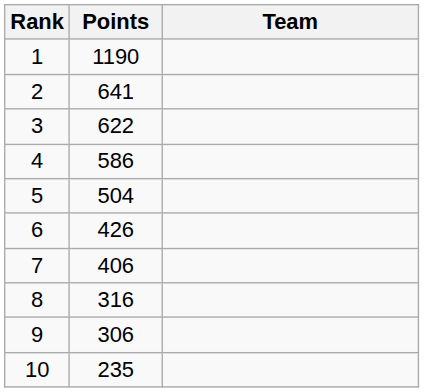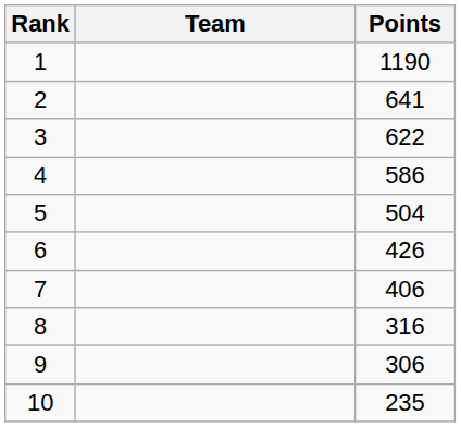 <table class="wikitable" style="text-align:center;">
 <tr>
 <th width=40>Rank</th>
+<th width=180>Team</th>
 <th width=60>Points</th>
-<th width=180>Team</th>
 </tr>
 <tr>
 <td>1</td>
+<td align=left></td>
 <td>1190</td>
-<td align=left></td>
 </tr>
 <tr>
 <td>2</td>
+<td align=left></td>
 <td>641</td>
-<td align=left></td>
 </tr>
 <tr>
 <td>3</td>
+<td align=left></td>
 <td>622</td>
-<td align=left></td>
 </tr>
 <tr>
 <td>4</td>
+<td align=left></td>
 <td>586</td>
-<td align=left></td>
 </tr>
 <tr>
 <td>5</td>
+<td align=left></td>
 <td>504</td>
-<td align=left></td>
 </tr>
 <tr>
 <td>6</td>
+<td align=left></td>
 <td>426</td>
-<td align=left></td>
 </tr>
 <tr>
 <td>7</td>
+<td align=left></td>
 <td>406</td>
-<td align=left></td>
 </tr>
 <tr>
 <td>8</td>
+<td align=left></td>
 <td>316</td>
-<td align=left></td>
 </tr>
 <tr>
 <td>9</td>
+<td align=left></td>
 <td>306</td>
-<td align=left></td>
 </tr>
 <tr>
 <td>10</td>
+<td align=left></td>
 <td>235</td>
-<td align=left></td>
 </tr>
 </table>
